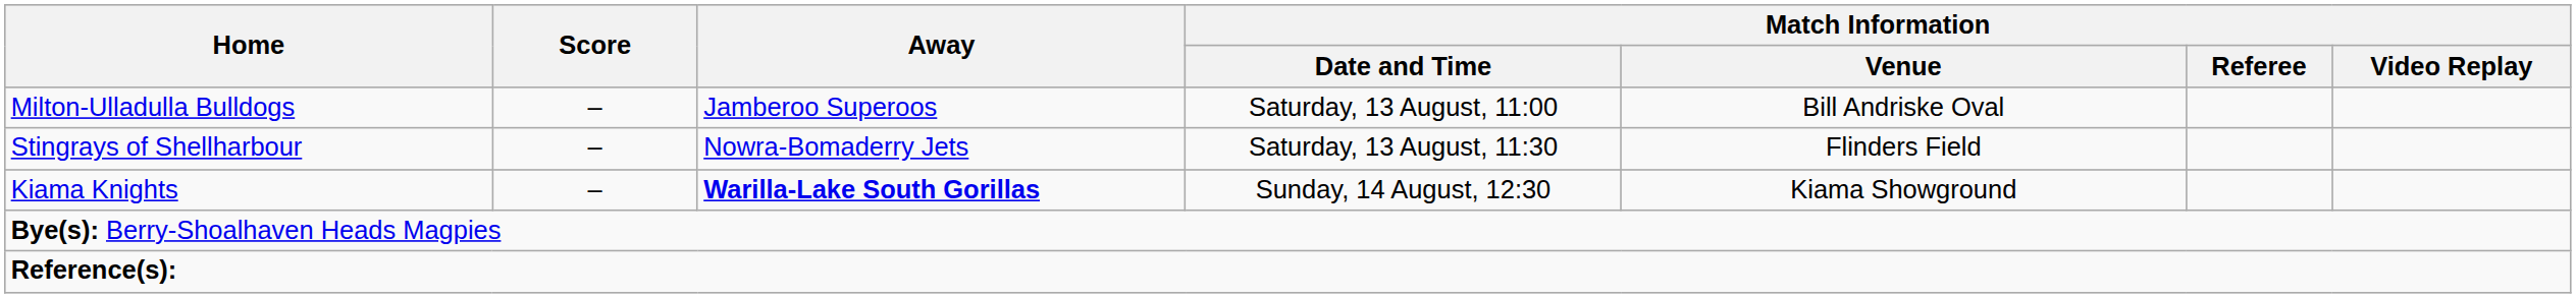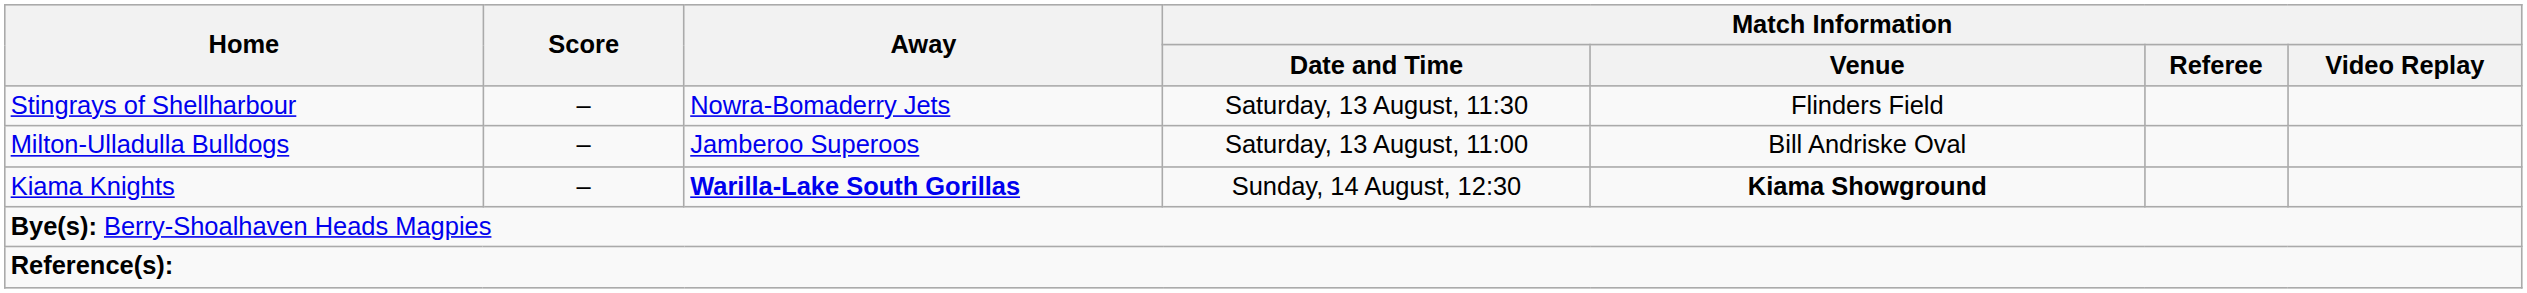 <table class="wikitable" width="100% text-align:center;">
 <tr>
 <th rowspan="2" width="19%">Home</th>
 <th rowspan="2" width="8%">Score</th>
 <th rowspan="2" width="19%">Away</th>
 <th colspan="4">Match Information</th>
 </tr>
 <tr bgcolor="#CCCCCC">
 <th width="17%">Date and Time</th>
 <th width="22%">Venue</th>
 <th>Referee</th>
 <th>Video Replay</th>
 </tr>
 <tr>
+<td> <a href='#'>Stingrays of Shellharbour</a></td>
+<td style="text-align:center;">–</td>
+<td> <a href='#'>Nowra-Bomaderry Jets</a></td>
+<td style="text-align:center;">Saturday, 13 August, 11:30</td>
+<td style="text-align:center;">Flinders Field</td>
+<td style="text-align:center;"></td>
+<td style="text-align:center;"></td>
+</tr>
+<tr>
 <td> <a href='#'>Milton-Ulladulla Bulldogs</a></td>
 <td style="text-align:center;">–</td>
 <td> <a href='#'>Jamberoo Superoos</a></td>
 <td style="text-align:center;">Saturday, 13 August, 11:00</td>
 <td style="text-align:center;">Bill Andriske Oval</td>
 <td style="text-align:center;"></td>
 <td style="text-align:center;"></td>
 </tr>
 <tr>
-<td> <a href='#'>Stingrays of Shellharbour</a></td>
-<td style="text-align:center;">–</td>
-<td> <a href='#'>Nowra-Bomaderry Jets</a></td>
-<td style="text-align:center;">Saturday, 13 August, 11:30</td>
-<td style="text-align:center;">Flinders Field</td>
-<td style="text-align:center;"></td>
-<td style="text-align:center;"></td>
-</tr>
-<tr>
 <td> <a href='#'>Kiama Knights</a></td>
 <td style="text-align:center;">–</td>
 <td><strong> <a href='#'>Warilla-Lake South Gorillas</a></strong></td>
 <td style="text-align:center;">Sunday, 14 August, 12:30</td>
-<td style="text-align:center;">Kiama Showground</td>
+<td style="text-align:center;"><strong>Kiama Showground</strong></td>
 <td style="text-align:center;"></td>
 <td style="text-align:center;"></td>
 </tr>
 <tr>
 <td colspan="7"><strong>Bye(s):</strong>  <a href='#'>Berry-Shoalhaven Heads Magpies</a></td>
 </tr>
 <tr>
 <td colspan="7"><strong>Reference(s):</strong></td>
 </tr>
 </table>
